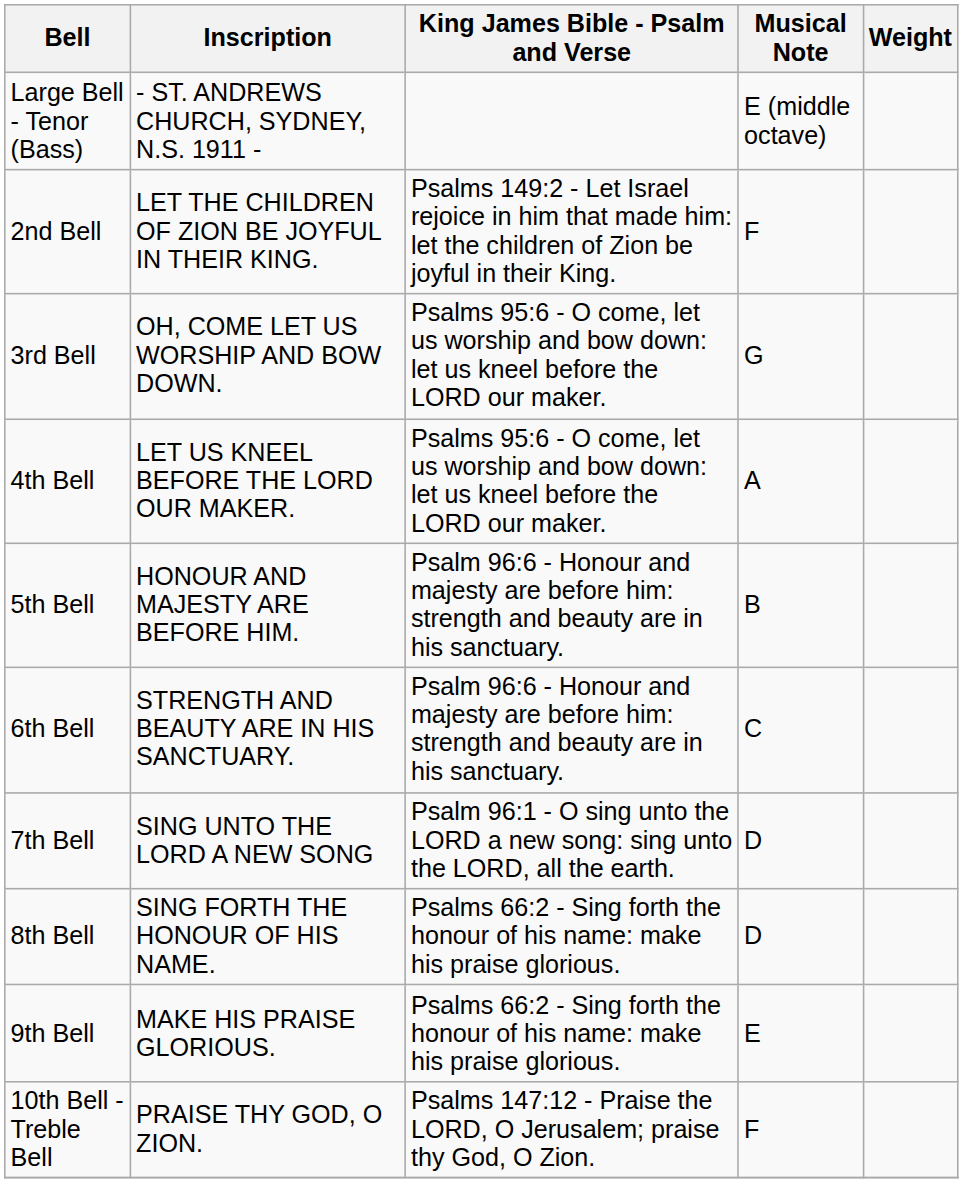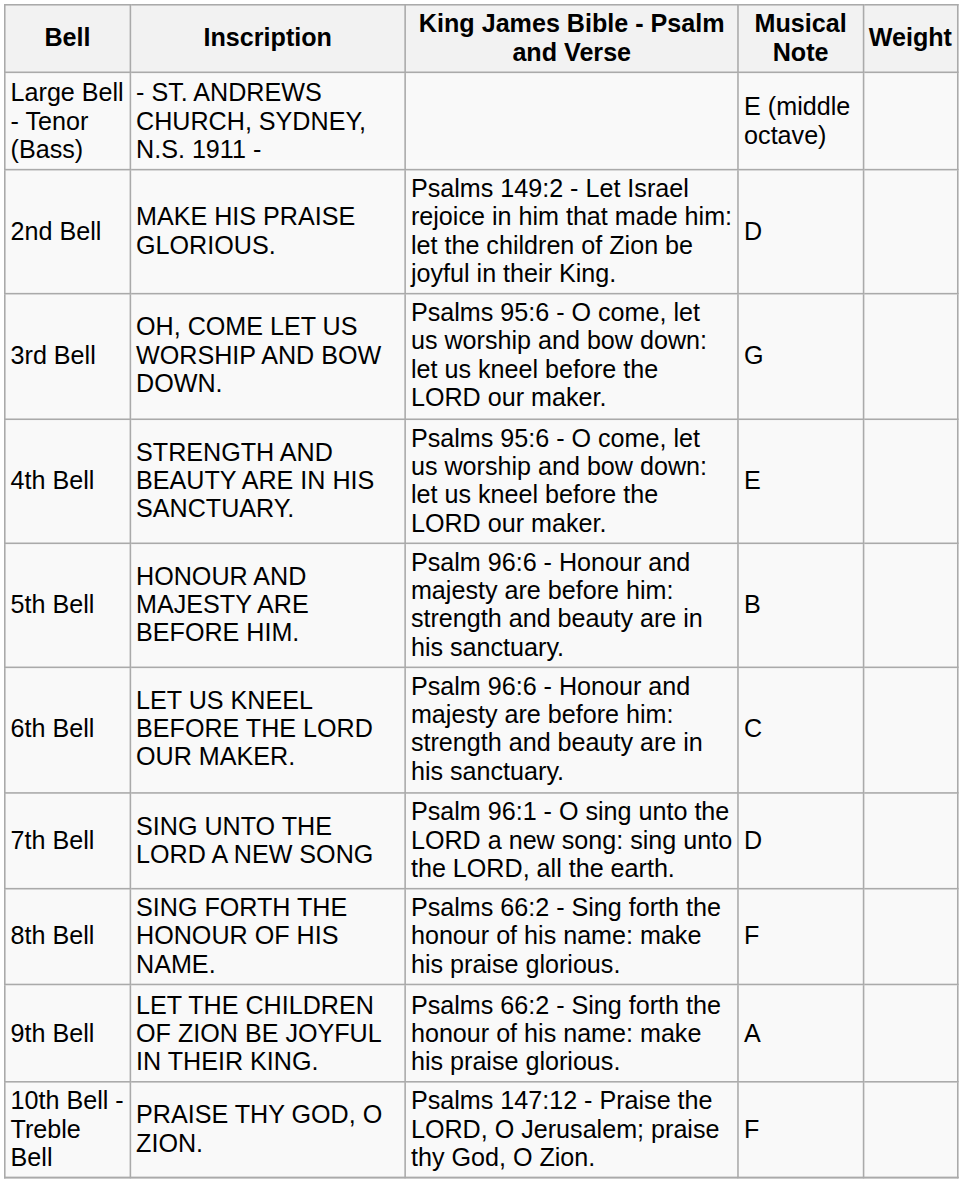 <table class="wikitable">
 <tr>
 <th>Bell</th>
 <th>Inscription</th>
 <th>King James Bible - Psalm and Verse</th>
 <th>Musical Note</th>
 <th>Weight</th>
 </tr>
 <tr>
 <td>Large Bell - Tenor (Bass)</td>
 <td>- ST. ANDREWS CHURCH, SYDNEY, N.S. 1911 -</td>
 <td></td>
 <td>E (middle octave)</td>
 <td></td>
 </tr>
 <tr>
 <td>2nd Bell</td>
-<td>LET THE CHILDREN OF ZION BE JOYFUL IN THEIR KING.</td>
+<td>MAKE HIS PRAISE GLORIOUS.</td>
 <td>Psalms 149:2 - Let Israel rejoice in him that made him: let the children of Zion be joyful in their King.</td>
-<td>F</td>
+<td>D</td>
 <td></td>
 </tr>
 <tr>
 <td>3rd Bell</td>
 <td>OH, COME LET US WORSHIP AND BOW DOWN.</td>
 <td>Psalms 95:6 - O come, let us worship and bow down: let us kneel before the LORD our maker.</td>
 <td>G</td>
 <td></td>
 </tr>
 <tr>
 <td>4th Bell</td>
-<td>LET US KNEEL BEFORE THE LORD OUR MAKER.</td>
+<td>STRENGTH AND BEAUTY ARE IN HIS SANCTUARY.</td>
 <td>Psalms 95:6 - O come, let us worship and bow down: let us kneel before the LORD our maker.</td>
-<td>A</td>
+<td>E</td>
 <td></td>
 </tr>
 <tr>
 <td>5th Bell</td>
 <td>HONOUR AND MAJESTY ARE BEFORE HIM.</td>
 <td>Psalm 96:6 - Honour and majesty are before him: strength and beauty are in his sanctuary.</td>
 <td>B</td>
 <td></td>
 </tr>
 <tr>
 <td>6th Bell</td>
-<td>STRENGTH AND BEAUTY ARE IN HIS SANCTUARY.</td>
+<td>LET US KNEEL BEFORE THE LORD OUR MAKER.</td>
 <td>Psalm 96:6 - Honour and majesty are before him: strength and beauty are in his sanctuary.</td>
 <td>C</td>
 <td></td>
 </tr>
 <tr>
 <td>7th Bell</td>
 <td>SING UNTO THE LORD A NEW SONG</td>
 <td>Psalm 96:1 - O sing unto the LORD a new song: sing unto the LORD, all the earth.</td>
 <td>D</td>
 <td></td>
 </tr>
 <tr>
 <td>8th Bell</td>
 <td>SING FORTH THE HONOUR OF HIS NAME.</td>
 <td>Psalms 66:2 - Sing forth the honour of his name: make his praise glorious.</td>
-<td>D</td>
+<td>F</td>
 <td></td>
 </tr>
 <tr>
 <td>9th Bell</td>
-<td>MAKE HIS PRAISE GLORIOUS.</td>
+<td>LET THE CHILDREN OF ZION BE JOYFUL IN THEIR KING.</td>
 <td>Psalms 66:2 - Sing forth the honour of his name: make his praise glorious.</td>
-<td>E</td>
+<td>A</td>
 <td></td>
 </tr>
 <tr>
 <td>10th Bell - Treble Bell</td>
 <td>PRAISE THY GOD, O ZION.</td>
 <td>Psalms 147:12 - Praise the LORD, O Jerusalem; praise thy God, O Zion.</td>
 <td>F</td>
 <td></td>
 </tr>
 <tr>
 </tr>
 </table>
